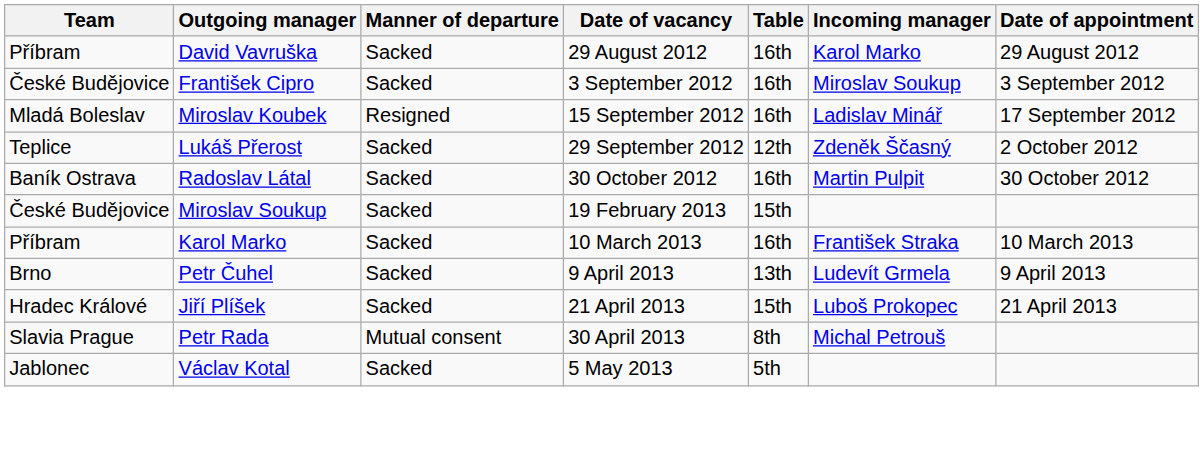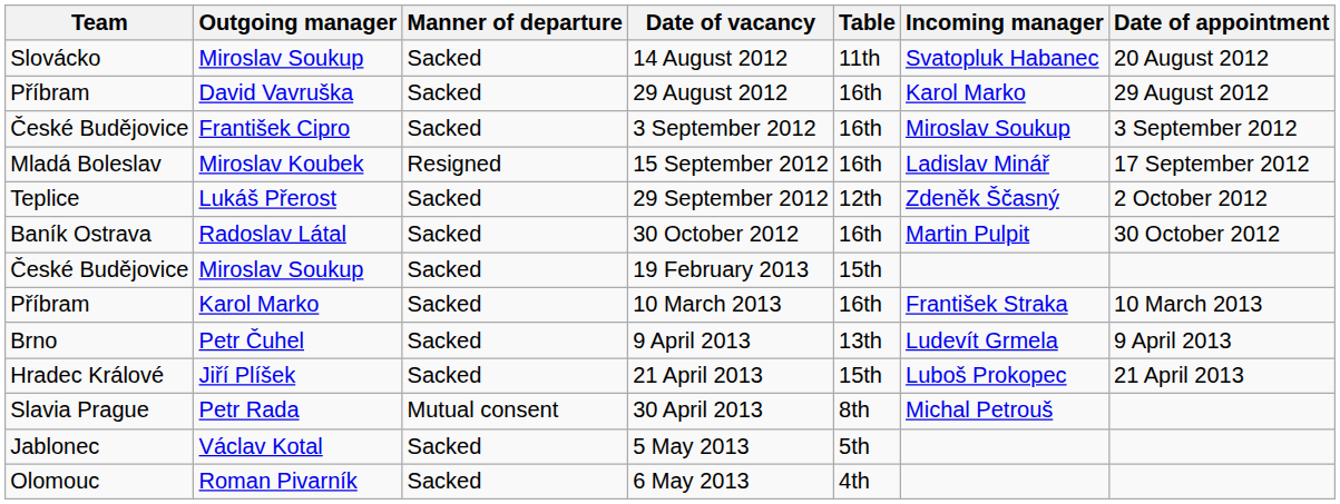 <table class="wikitable">
 <tr>
 <th>Team</th>
 <th>Outgoing manager</th>
 <th>Manner of departure</th>
 <th>Date of vacancy</th>
 <th>Table</th>
 <th>Incoming manager</th>
 <th>Date of appointment</th>
+</tr>
+<tr>
+<td>Slovácko</td>
+<td> <a href='#'>Miroslav Soukup</a></td>
+<td>Sacked</td>
+<td>14 August 2012</td>
+<td>11th</td>
+<td> <a href='#'>Svatopluk Habanec</a></td>
+<td>20 August 2012</td>
 </tr>
 <tr>
 <td>Příbram</td>
 <td> <a href='#'>David Vavruška</a></td>
 <td>Sacked</td>
 <td>29 August 2012</td>
 <td>16th</td>
 <td> <a href='#'>Karol Marko</a></td>
 <td>29 August 2012</td>
 </tr>
 <tr>
 <td>České Budějovice</td>
 <td> <a href='#'>František Cipro</a></td>
 <td>Sacked</td>
 <td>3 September 2012</td>
 <td>16th</td>
 <td> <a href='#'>Miroslav Soukup</a></td>
 <td>3 September 2012</td>
 </tr>
 <tr>
 <td>Mladá Boleslav</td>
 <td> <a href='#'>Miroslav Koubek</a></td>
 <td>Resigned</td>
 <td>15 September 2012</td>
 <td>16th</td>
 <td> <a href='#'>Ladislav Minář</a></td>
 <td>17 September 2012</td>
 </tr>
 <tr>
 <td>Teplice</td>
 <td> <a href='#'>Lukáš Přerost</a></td>
 <td>Sacked</td>
 <td>29 September 2012</td>
 <td>12th</td>
 <td> <a href='#'>Zdeněk Ščasný</a></td>
 <td>2 October 2012</td>
 </tr>
 <tr>
 <td>Baník Ostrava</td>
 <td> <a href='#'>Radoslav Látal</a></td>
 <td>Sacked</td>
 <td>30 October 2012</td>
 <td>16th</td>
 <td> <a href='#'>Martin Pulpit</a></td>
 <td>30 October 2012</td>
 </tr>
 <tr>
 <td>České Budějovice</td>
 <td> <a href='#'>Miroslav Soukup</a></td>
 <td>Sacked</td>
 <td>19 February 2013</td>
 <td>15th</td>
 <td></td>
 <td></td>
 </tr>
 <tr>
 <td>Příbram</td>
 <td> <a href='#'>Karol Marko</a></td>
 <td>Sacked</td>
 <td>10 March 2013</td>
 <td>16th</td>
 <td> <a href='#'>František Straka</a></td>
 <td>10 March 2013</td>
 </tr>
 <tr>
 <td>Brno</td>
 <td> <a href='#'>Petr Čuhel</a></td>
 <td>Sacked</td>
 <td>9 April 2013</td>
 <td>13th</td>
 <td> <a href='#'>Ludevít Grmela</a></td>
 <td>9 April 2013</td>
 </tr>
 <tr>
 <td>Hradec Králové</td>
 <td> <a href='#'>Jiří Plíšek</a></td>
 <td>Sacked</td>
 <td>21 April 2013</td>
 <td>15th</td>
 <td> <a href='#'>Luboš Prokopec</a></td>
 <td>21 April 2013</td>
 </tr>
 <tr>
 <td>Slavia Prague</td>
 <td> <a href='#'>Petr Rada</a></td>
 <td>Mutual consent</td>
 <td>30 April 2013</td>
 <td>8th</td>
 <td> <a href='#'>Michal Petrouš</a></td>
 <td></td>
 </tr>
 <tr>
 <td>Jablonec</td>
 <td> <a href='#'>Václav Kotal</a></td>
 <td>Sacked</td>
 <td>5 May 2013</td>
 <td>5th</td>
 <td></td>
 <td></td>
 </tr>
+<tr>
+<td>Olomouc</td>
+<td> <a href='#'>Roman Pivarník</a></td>
+<td>Sacked</td>
+<td>6 May 2013</td>
+<td>4th</td>
+<td></td>
+<td></td>
+</tr>
 </table>
